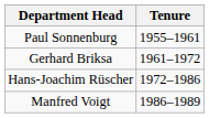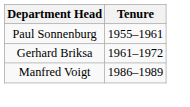 <table class="wikitable" style="text-align: center;">
 <tr>
 <th>Department Head</th>
 <th>Tenure</th>
 </tr>
 <tr>
 <td>Paul Sonnenburg</td>
 <td>1955–1961</td>
 </tr>
 <tr>
 <td>Gerhard Briksa</td>
 <td>1961–1972</td>
 </tr>
 <tr>
-<td>Hans-Joachim Rüscher</td>
-<td>1972–1986</td>
-</tr>
-<tr>
 <td>Manfred Voigt</td>
 <td>1986–1989</td>
 </tr>
 </table>
